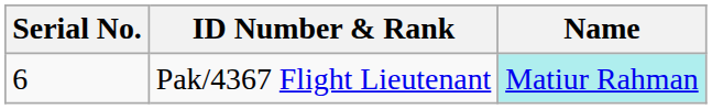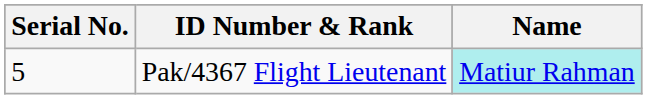 <table class="wikitable">
 <tr>
 <th>Serial No.</th>
 <th>ID Number & Rank</th>
 <th>Name</th>
 </tr>
 <tr>
-<td>6</td>
+<td>5</td>
 <td>Pak/4367 <a href='#'>Flight Lieutenant</a></td>
 <td style="background: paleturquoise;"><a href='#'>Matiur Rahman</a></td>
 </tr>
 </table>
